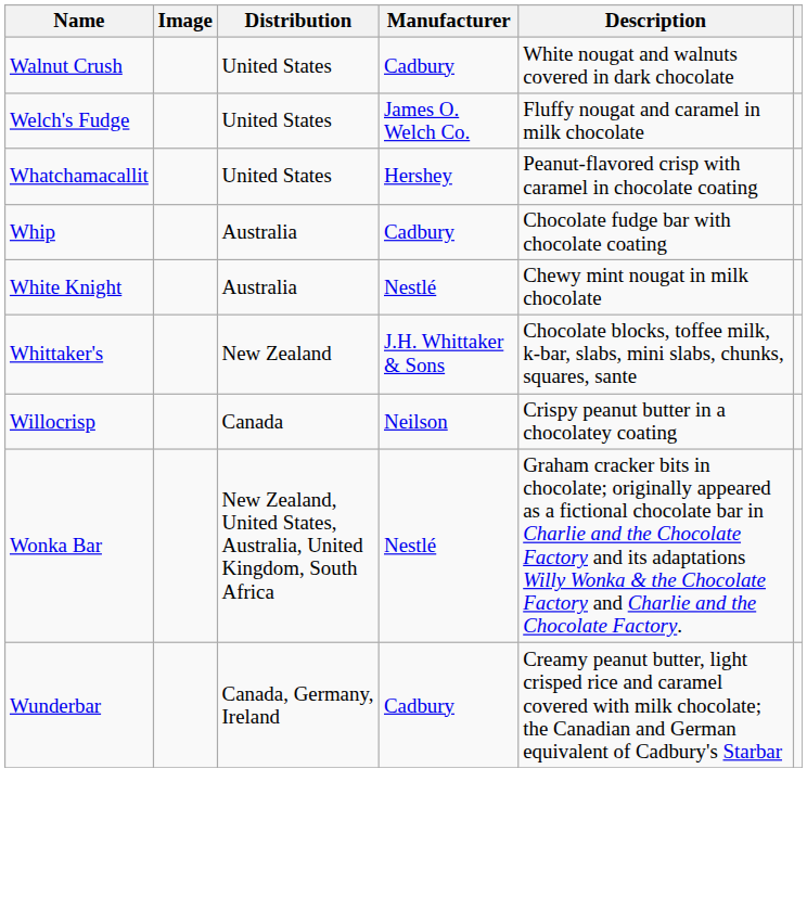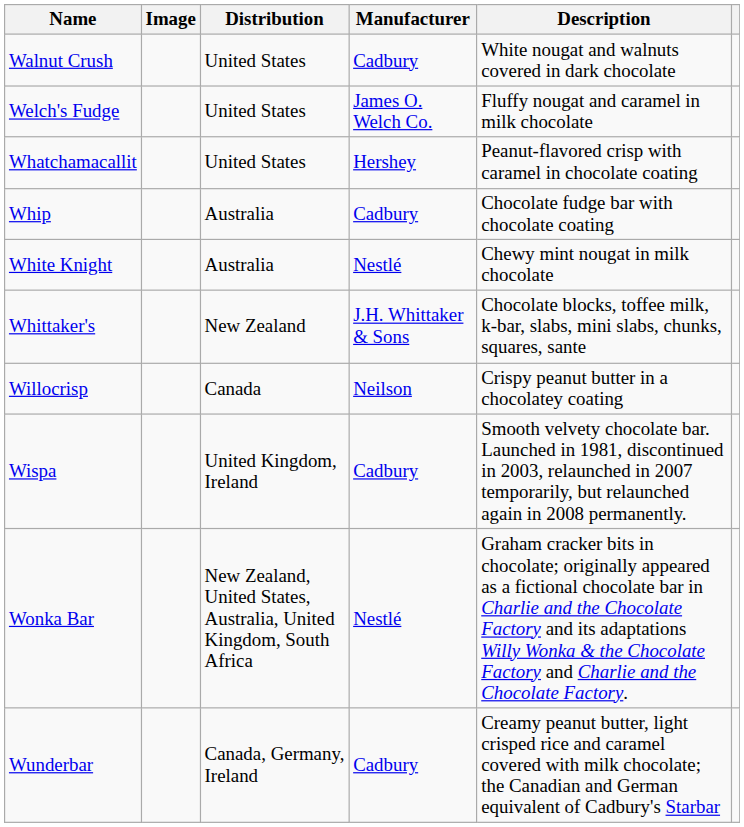 <table class="wikitable sortable" style="width:100%">
 <tr>
 <th>Name</th>
 <th class="unsortable">Image</th>
 <th>Distribution</th>
 <th>Manufacturer</th>
 <th>Description</th>
 <th></th>
 </tr>
 <tr>
 <td><a href='#'>Walnut Crush</a></td>
 <td></td>
 <td>United States</td>
 <td><a href='#'>Cadbury</a></td>
 <td>White nougat and walnuts covered in dark chocolate</td>
 <td></td>
 </tr>
 <tr>
 <td><a href='#'>Welch's Fudge</a></td>
 <td></td>
 <td>United States</td>
 <td><a href='#'>James O. Welch Co.</a></td>
 <td>Fluffy nougat and caramel in milk chocolate</td>
 <td></td>
 </tr>
 <tr>
 <td><a href='#'>Whatchamacallit</a></td>
 <td></td>
 <td>United States</td>
 <td><a href='#'>Hershey</a></td>
 <td>Peanut-flavored crisp with caramel in chocolate coating</td>
 <td></td>
 </tr>
 <tr>
 <td><a href='#'>Whip</a></td>
 <td></td>
 <td>Australia</td>
 <td><a href='#'>Cadbury</a></td>
 <td>Chocolate fudge bar with chocolate coating</td>
 <td></td>
 </tr>
 <tr>
 <td><a href='#'>White Knight</a></td>
 <td></td>
 <td>Australia</td>
 <td><a href='#'>Nestlé</a></td>
 <td>Chewy mint nougat in milk chocolate</td>
 <td></td>
 </tr>
 <tr>
 <td><a href='#'>Whittaker's</a></td>
 <td></td>
 <td>New Zealand</td>
 <td><a href='#'>J.H. Whittaker & Sons</a></td>
 <td>Chocolate blocks, toffee milk, k-bar, slabs, mini slabs, chunks, squares, sante</td>
 <td></td>
 </tr>
 <tr>
 <td><a href='#'>Willocrisp</a></td>
 <td></td>
 <td>Canada</td>
 <td><a href='#'>Neilson</a></td>
 <td>Crispy peanut butter in a chocolatey coating</td>
 <td></td>
 </tr>
 <tr>
+<td><a href='#'>Wispa</a></td>
+<td></td>
+<td>United Kingdom, Ireland</td>
+<td><a href='#'>Cadbury</a></td>
+<td>Smooth velvety chocolate bar. Launched in 1981, discontinued in 2003, relaunched in 2007 temporarily, but relaunched again in 2008 permanently.</td>
+<td></td>
+</tr>
+<tr>
 <td><a href='#'>Wonka Bar</a></td>
 <td></td>
 <td>New Zealand, United States, Australia, United Kingdom, South Africa</td>
 <td><a href='#'>Nestlé</a></td>
 <td>Graham cracker bits in chocolate; originally appeared as a fictional chocolate bar in <em><a href='#'>Charlie and the Chocolate Factory</a></em> and its adaptations <em><a href='#'>Willy Wonka & the Chocolate Factory</a></em> and <em><a href='#'>Charlie and the Chocolate Factory</a></em>.</td>
 <td></td>
 </tr>
 <tr>
 <td><a href='#'>Wunderbar</a></td>
 <td></td>
 <td>Canada, Germany, Ireland</td>
 <td><a href='#'>Cadbury</a></td>
 <td>Creamy peanut butter, light crisped rice and caramel covered with milk chocolate; the Canadian and German equivalent of Cadbury's <a href='#'>Starbar</a></td>
 <td></td>
 </tr>
 </table>
